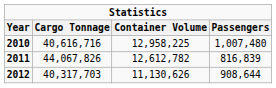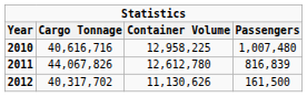 <table class="wikitable" style="text-align:center; ">
 <tr>
 <td colspan="4"><strong>Statistics</strong></td>
 </tr>
 <tr>
 <th>Year</th>
 <th>Cargo Tonnage</th>
 <th>Container Volume</th>
 <th>Passengers</th>
 </tr>
 <tr>
 <td><strong>2010</strong></td>
 <td>40,616,716</td>
 <td>12,958,225</td>
 <td>1,007,480</td>
 </tr>
 <tr>
 <td><strong>2011</strong></td>
 <td>44,067,826</td>
-<td>12,612,782</td>
+<td>12,612,780</td>
 <td>816,839</td>
 </tr>
 <tr>
 <td><strong>2012</strong></td>
-<td>40,317,703</td>
+<td>40,317,702</td>
 <td>11,130,626</td>
-<td>908,644</td>
+<td>161,500</td>
 </tr>
 </table>
